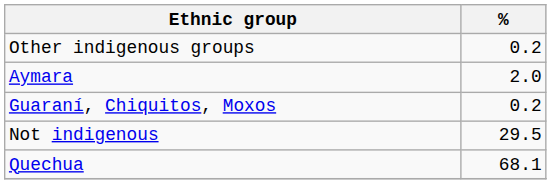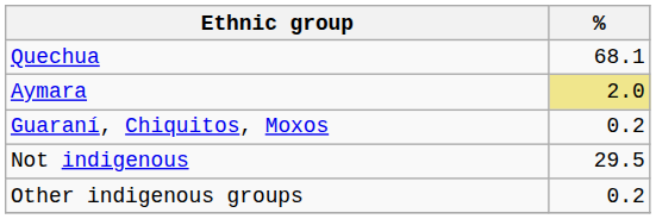 <table class="wikitable" border="1" style="width:25%;" border="1">
 <tr bgcolor=#EFEFEF>
 <th><strong>Ethnic group</strong></th>
 <th><strong>%</strong></th>
 </tr>
 <tr>
-<td>Other indigenous groups</td>
-<td align="right">0.2</td>
+<td><a href='#'>Quechua</a></td>
+<td align="right">68.1</td>
 </tr>
 <tr>
 <td><a href='#'>Aymara</a></td>
-<td align="right">2.0</td>
+<td align="right" style="background: khaki;">2.0</td>
 </tr>
 <tr>
 <td><a href='#'>Guaraní</a>, <a href='#'>Chiquitos</a>, <a href='#'>Moxos</a></td>
 <td align="right">0.2</td>
 </tr>
 <tr>
 <td>Not <a href='#'>indigenous</a></td>
 <td align="right">29.5</td>
 </tr>
 <tr>
-<td><a href='#'>Quechua</a></td>
-<td align="right">68.1</td>
+<td>Other indigenous groups</td>
+<td align="right">0.2</td>
 </tr>
 <tr>
 </tr>
 </table>
